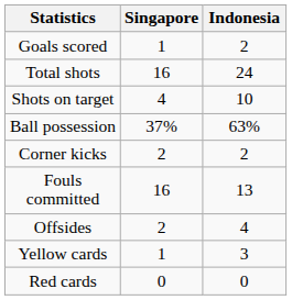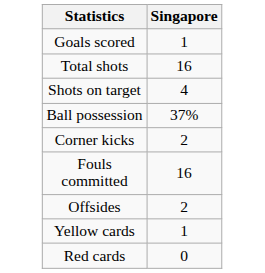 <table class="wikitable" style="margin:1em auto; text-align:center;">
 <tr>
 <th scope=col width=100>Statistics</th>
 <th scope=col width=70>Singapore</th>
-<th scope=col width=70>Indonesia</th>
 </tr>
 <tr>
 <td>Goals scored</td>
 <td>1</td>
-<td>2</td>
 </tr>
 <tr>
 <td>Total shots</td>
 <td>16</td>
-<td>24</td>
 </tr>
 <tr>
 <td>Shots on target</td>
 <td>4</td>
-<td>10</td>
 </tr>
 <tr>
 <td>Ball possession</td>
 <td>37%</td>
-<td>63%</td>
 </tr>
 <tr>
 <td>Corner kicks</td>
-<td>2</td>
 <td>2</td>
 </tr>
 <tr>
 <td>Fouls committed</td>
 <td>16</td>
-<td>13</td>
 </tr>
 <tr>
 <td>Offsides</td>
 <td>2</td>
-<td>4</td>
 </tr>
 <tr>
 <td>Yellow cards</td>
 <td>1</td>
-<td>3</td>
 </tr>
 <tr>
 <td>Red cards</td>
 <td>0</td>
-<td>0</td>
 </tr>
 </table>
